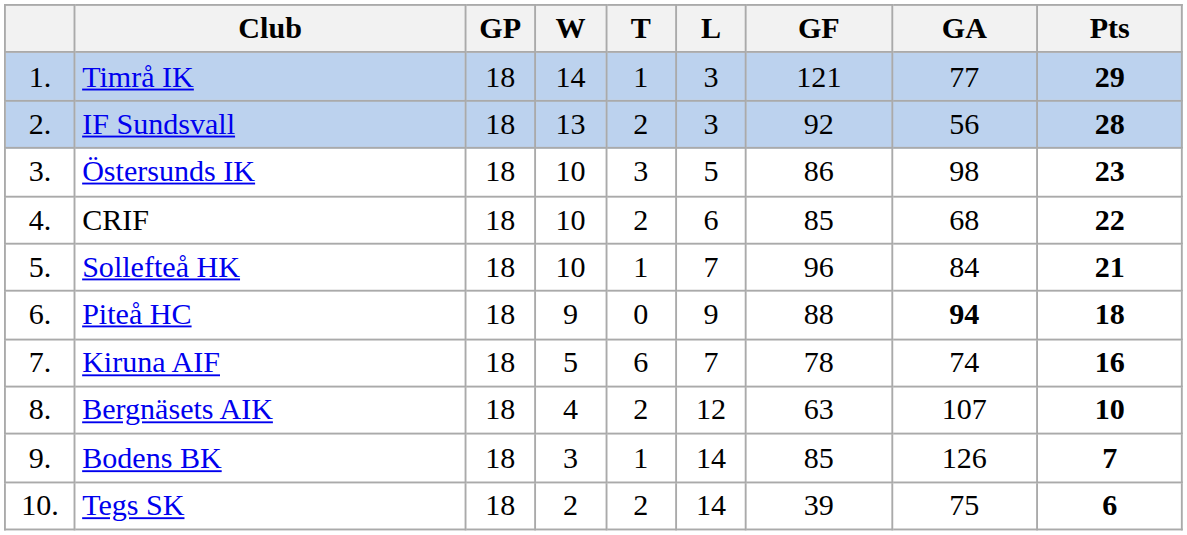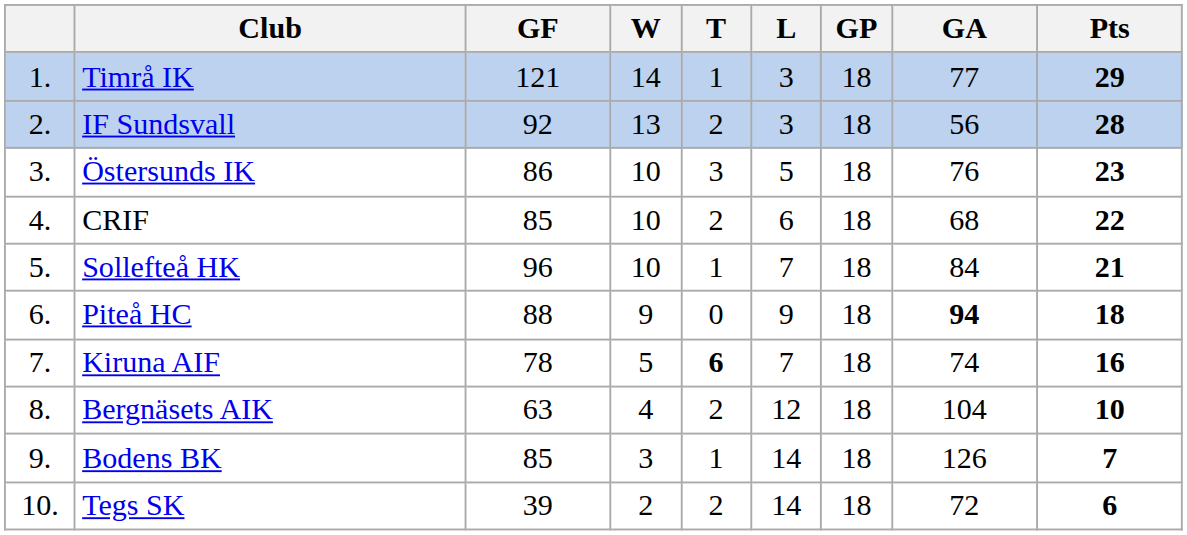 <table class="wikitable">
 <tr>
 <th width="30"></th>
 <th width="200">Club</th>
-<th width="30">GP</th>
+<th width="70">GF</th>
 <th width="30">W</th>
 <th width="30">T</th>
 <th width="30">L</th>
-<th width="70">GF</th>
+<th width="30">GP</th>
 <th width="70">GA</th>
 <th width="70">Pts</th>
 </tr>
 <tr bgcolor="#BCD2EE" align="center">
 <td>1.</td>
 <td align="left"><a href='#'>Timrå IK</a></td>
-<td>18</td>
+<td>121</td>
 <td>14</td>
 <td>1</td>
 <td>3</td>
-<td>121</td>
+<td>18</td>
 <td>77</td>
 <td><strong>29</strong></td>
 </tr>
 <tr bgcolor="#BCD2EE" align="center">
 <td>2.</td>
 <td align="left"><a href='#'>IF Sundsvall</a></td>
-<td>18</td>
+<td>92</td>
 <td>13</td>
 <td>2</td>
 <td>3</td>
-<td>92</td>
+<td>18</td>
 <td>56</td>
 <td><strong>28</strong></td>
 </tr>
 <tr bgcolor="#FFFFFF" align="center">
 <td>3.</td>
 <td align="left"><a href='#'>Östersunds IK</a></td>
-<td>18</td>
+<td>86</td>
 <td>10</td>
 <td>3</td>
 <td>5</td>
-<td>86</td>
-<td>98</td>
+<td>18</td>
+<td>76</td>
 <td><strong>23</strong></td>
 </tr>
 <tr bgcolor="#FFFFFF" align="center">
 <td>4.</td>
 <td align="left">CRIF</td>
-<td>18</td>
+<td>85</td>
 <td>10</td>
 <td>2</td>
 <td>6</td>
-<td>85</td>
+<td>18</td>
 <td>68</td>
 <td><strong>22</strong></td>
 </tr>
 <tr bgcolor="#FFFFFF" align="center">
 <td>5.</td>
 <td align="left"><a href='#'>Sollefteå HK</a></td>
-<td>18</td>
+<td>96</td>
 <td>10</td>
 <td>1</td>
 <td>7</td>
-<td>96</td>
+<td>18</td>
 <td>84</td>
 <td><strong>21</strong></td>
 </tr>
 <tr bgcolor="#FFFFFF" align="center">
 <td>6.</td>
 <td align="left"><a href='#'>Piteå HC</a></td>
-<td>18</td>
+<td>88</td>
 <td>9</td>
 <td>0</td>
 <td>9</td>
-<td>88</td>
+<td>18</td>
 <td><strong>94</strong></td>
 <td><strong>18</strong></td>
 </tr>
 <tr bgcolor="#FFFFFF" align="center">
 <td>7.</td>
 <td align="left"><a href='#'>Kiruna AIF</a></td>
+<td>78</td>
+<td>5</td>
+<td><strong>6</strong></td>
+<td>7</td>
 <td>18</td>
-<td>5</td>
-<td>6</td>
-<td>7</td>
-<td>78</td>
 <td>74</td>
 <td><strong>16</strong></td>
 </tr>
 <tr bgcolor="#FFFFFF" align="center">
 <td>8.</td>
 <td align="left"><a href='#'>Bergnäsets AIK</a></td>
-<td>18</td>
+<td>63</td>
 <td>4</td>
 <td>2</td>
 <td>12</td>
-<td>63</td>
-<td>107</td>
+<td>18</td>
+<td>104</td>
 <td><strong>10</strong></td>
 </tr>
 <tr bgcolor="#FFFFFF" align="center">
 <td>9.</td>
 <td align="left"><a href='#'>Bodens BK</a></td>
-<td>18</td>
+<td>85</td>
 <td>3</td>
 <td>1</td>
 <td>14</td>
-<td>85</td>
+<td>18</td>
 <td>126</td>
 <td><strong>7</strong></td>
 </tr>
 <tr bgcolor="#FFFFFF" align="center">
 <td>10.</td>
 <td align="left"><a href='#'>Tegs SK</a></td>
-<td>18</td>
+<td>39</td>
 <td>2</td>
 <td>2</td>
 <td>14</td>
-<td>39</td>
-<td>75</td>
+<td>18</td>
+<td>72</td>
 <td><strong>6</strong></td>
 </tr>
 </table>
